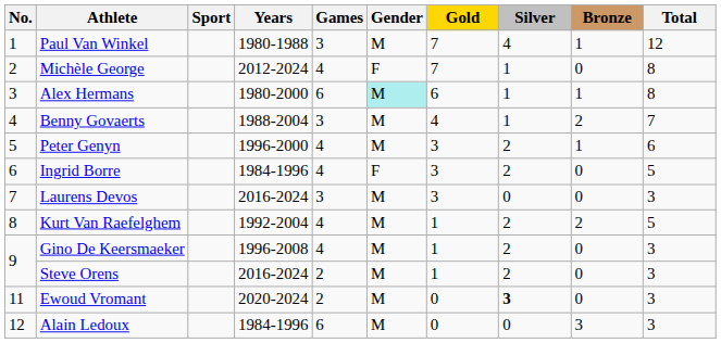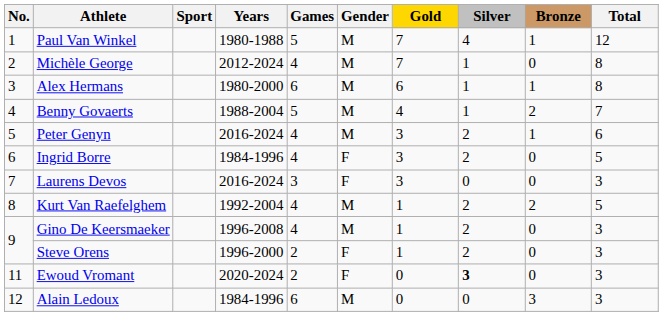 <table class="wikitable sortable">
 <tr>
 <th>No.</th>
 <th>Athlete</th>
 <th>Sport</th>
 <th>Years</th>
 <th>Games</th>
 <th>Gender</th>
 <th style="background:gold; width:4.0em; font-weight:bold;">Gold</th>
 <th style="background:silver; width:4.0em; font-weight:bold;">Silver</th>
 <th style="background:#c96; width:4.0em; font-weight:bold;">Bronze</th>
 <th style="width:4.0em;">Total</th>
 </tr>
 <tr>
 <td>1</td>
 <td><a href='#'>Paul Van Winkel</a></td>
 <td></td>
 <td>1980-1988</td>
-<td>3</td>
+<td>5</td>
 <td>M</td>
 <td>7</td>
 <td>4</td>
 <td>1</td>
 <td>12</td>
 </tr>
 <tr>
 <td>2</td>
 <td><a href='#'>Michèle George</a></td>
 <td></td>
 <td>2012-2024</td>
 <td>4</td>
-<td>F</td>
+<td>M</td>
 <td>7</td>
 <td>1</td>
 <td>0</td>
 <td>8</td>
 </tr>
 <tr>
 <td>3</td>
 <td><a href='#'>Alex Hermans</a></td>
 <td></td>
 <td>1980-2000</td>
 <td>6</td>
-<td style="background: paleturquoise;">M</td>
+<td>M</td>
 <td>6</td>
 <td>1</td>
 <td>1</td>
 <td>8</td>
 </tr>
 <tr>
 <td>4</td>
 <td><a href='#'>Benny Govaerts</a></td>
 <td></td>
 <td>1988-2004</td>
-<td>3</td>
+<td>5</td>
 <td>M</td>
 <td>4</td>
 <td>1</td>
 <td>2</td>
 <td>7</td>
 </tr>
 <tr>
 <td>5</td>
 <td><a href='#'>Peter Genyn</a></td>
 <td></td>
-<td>1996-2000</td>
+<td>2016-2024</td>
 <td>4</td>
 <td>M</td>
 <td>3</td>
 <td>2</td>
 <td>1</td>
 <td>6</td>
 </tr>
 <tr>
 <td>6</td>
 <td><a href='#'>Ingrid Borre</a></td>
 <td></td>
 <td>1984-1996</td>
 <td>4</td>
 <td>F</td>
 <td>3</td>
 <td>2</td>
 <td>0</td>
 <td>5</td>
 </tr>
 <tr>
 <td>7</td>
 <td><a href='#'>Laurens Devos</a></td>
 <td></td>
 <td>2016-2024</td>
 <td>3</td>
-<td>M</td>
+<td>F</td>
 <td>3</td>
 <td>0</td>
 <td>0</td>
 <td>3</td>
 </tr>
 <tr>
 <td>8</td>
 <td><a href='#'>Kurt Van Raefelghem</a></td>
 <td></td>
 <td>1992-2004</td>
 <td>4</td>
 <td>M</td>
 <td>1</td>
 <td>2</td>
 <td>2</td>
 <td>5</td>
 </tr>
 <tr>
 <td rowspan="2">9</td>
 <td><a href='#'>Gino De Keersmaeker</a></td>
 <td></td>
 <td>1996-2008</td>
 <td>4</td>
 <td>M</td>
 <td>1</td>
 <td>2</td>
 <td>0</td>
 <td>3</td>
 </tr>
 <tr>
 <td><a href='#'>Steve Orens</a></td>
 <td></td>
-<td>2016-2024</td>
+<td>1996-2000</td>
 <td>2</td>
-<td>M</td>
+<td>F</td>
 <td>1</td>
 <td>2</td>
 <td>0</td>
 <td>3</td>
 </tr>
 <tr>
 <td>11</td>
 <td><a href='#'>Ewoud Vromant</a></td>
 <td></td>
 <td>2020-2024</td>
 <td>2</td>
-<td>M</td>
+<td>F</td>
 <td>0</td>
 <td><strong>3</strong></td>
 <td>0</td>
 <td>3</td>
 </tr>
 <tr>
 <td>12</td>
 <td><a href='#'>Alain Ledoux</a></td>
 <td></td>
 <td>1984-1996</td>
 <td>6</td>
 <td>M</td>
 <td>0</td>
 <td>0</td>
 <td>3</td>
 <td>3</td>
 </tr>
 </table>
